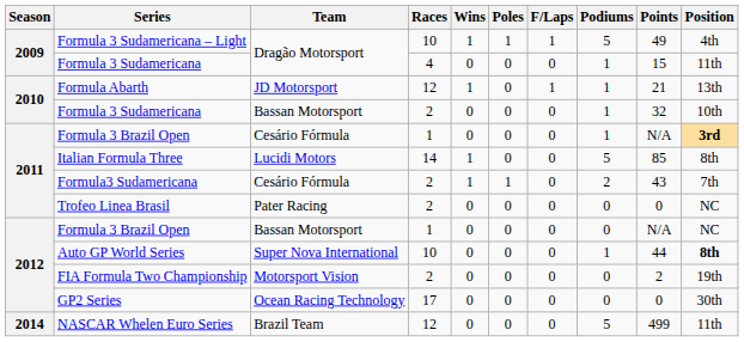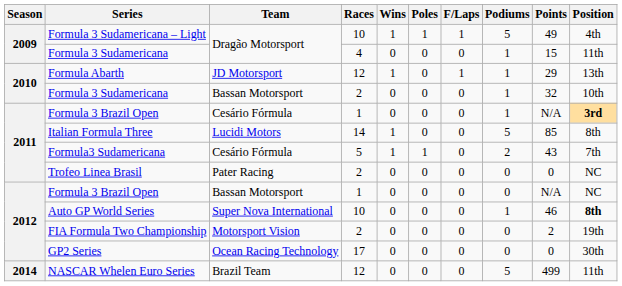 <table class="wikitable" style="font-size: 90%; text-align:center">
 <tr>
 <th>Season</th>
 <th>Series</th>
 <th>Team</th>
 <th>Races</th>
 <th>Wins</th>
 <th>Poles</th>
 <th>F/Laps</th>
 <th>Podiums</th>
 <th>Points</th>
 <th>Position</th>
 </tr>
 <tr>
 <th rowspan=2>2009</th>
 <td align=left><a href='#'>Formula 3 Sudamericana – Light</a></td>
 <td align=left rowspan=2>Dragão Motorsport</td>
 <td>10</td>
 <td>1</td>
 <td>1</td>
 <td>1</td>
 <td>5</td>
 <td>49</td>
 <td>4th</td>
 </tr>
 <tr>
 <td align=left><a href='#'>Formula 3 Sudamericana</a></td>
 <td>4</td>
 <td>0</td>
 <td>0</td>
 <td>0</td>
 <td>1</td>
 <td>15</td>
 <td>11th</td>
 </tr>
 <tr>
 <th rowspan=2>2010</th>
 <td align=left><a href='#'>Formula Abarth</a></td>
 <td align=left><a href='#'>JD Motorsport</a></td>
 <td>12</td>
 <td>1</td>
 <td>0</td>
 <td>1</td>
 <td>1</td>
-<td>21</td>
+<td>29</td>
 <td>13th</td>
 </tr>
 <tr>
 <td align=left><a href='#'>Formula 3 Sudamericana</a></td>
 <td align=left>Bassan Motorsport</td>
 <td>2</td>
 <td>0</td>
 <td>0</td>
 <td>0</td>
 <td>1</td>
 <td>32</td>
 <td>10th</td>
 </tr>
 <tr>
 <th rowspan=4>2011</th>
 <td align=left><a href='#'>Formula 3 Brazil Open</a></td>
 <td align=left>Cesário Fórmula</td>
 <td>1</td>
 <td>0</td>
 <td>0</td>
 <td>0</td>
 <td>1</td>
 <td>N/A</td>
 <td style="background:#FFDF9F;"><strong>3rd</strong></td>
 </tr>
 <tr>
 <td align=left><a href='#'>Italian Formula Three</a></td>
 <td align=left><a href='#'>Lucidi Motors</a></td>
 <td>14</td>
 <td>1</td>
 <td>0</td>
 <td>0</td>
 <td>5</td>
 <td>85</td>
 <td>8th</td>
 </tr>
 <tr>
 <td align=left><a href='#'>Formula3 Sudamericana</a></td>
 <td align=left>Cesário Fórmula</td>
-<td>2</td>
+<td>5</td>
 <td>1</td>
 <td>1</td>
 <td>0</td>
 <td>2</td>
 <td>43</td>
 <td>7th</td>
 </tr>
 <tr>
 <td align=left><a href='#'>Trofeo Linea Brasil</a></td>
 <td align=left>Pater Racing</td>
 <td>2</td>
 <td>0</td>
 <td>0</td>
 <td>0</td>
 <td>0</td>
 <td>0</td>
 <td>NC</td>
 </tr>
 <tr>
 <th rowspan=4>2012</th>
 <td align=left><a href='#'>Formula 3 Brazil Open</a></td>
 <td align=left>Bassan Motorsport</td>
 <td>1</td>
 <td>0</td>
 <td>0</td>
 <td>0</td>
 <td>0</td>
 <td>N/A</td>
 <td>NC</td>
 </tr>
 <tr>
 <td align=left><a href='#'>Auto GP World Series</a></td>
 <td align=left><a href='#'>Super Nova International</a></td>
 <td>10</td>
 <td>0</td>
 <td>0</td>
 <td>0</td>
 <td>1</td>
-<td>44</td>
+<td>46</td>
 <td><strong>8th</strong></td>
 </tr>
 <tr>
 <td align=left><a href='#'>FIA Formula Two Championship</a></td>
 <td align=left><a href='#'>Motorsport Vision</a></td>
 <td>2</td>
 <td>0</td>
 <td>0</td>
 <td>0</td>
 <td>0</td>
 <td>2</td>
 <td>19th</td>
 </tr>
 <tr>
 <td align=left><a href='#'>GP2 Series</a></td>
 <td align=left><a href='#'>Ocean Racing Technology</a></td>
 <td>17</td>
 <td>0</td>
 <td>0</td>
 <td>0</td>
 <td>0</td>
 <td>0</td>
 <td>30th</td>
 </tr>
 <tr>
 <th>2014</th>
 <td align=left><a href='#'>NASCAR Whelen Euro Series</a></td>
 <td align=left>Brazil Team</td>
 <td>12</td>
 <td>0</td>
 <td>0</td>
 <td>0</td>
 <td>5</td>
 <td>499</td>
 <td>11th</td>
 </tr>
 </table>
